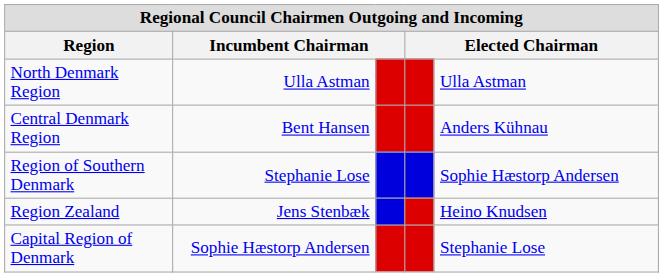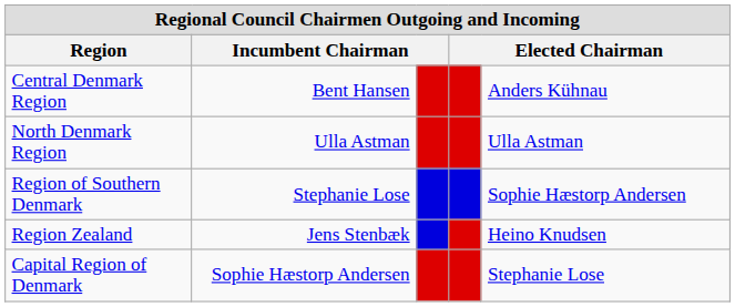 <table class="wikitable" style="margin-left:1em;">
 <tr>
 <td colspan="5" style="background:#dddddd; text-align:center;"><strong>Regional Council Chairmen Outgoing and Incoming</strong></td>
 </tr>
 <tr>
 <th style="width:150px;">Region</th>
 <th colspan="2">Incumbent Chairman</th>
 <th colspan="2">Elected Chairman</th>
 </tr>
 <tr>
+<td style="padding-left:5px;"><a href='#'>Central Denmark Region</a></td>
+<td style="text-align:right; padding-right:5px;"><a href='#'>Bent Hansen</a></td>
+<td style="width:20px; background:#dd0000;"></td>
+<td style="width:20px; background:#dd0000;"></td>
+<td style="padding-left:5px;"><a href='#'>Anders Kühnau</a></td>
+</tr>
+<tr>
 <td style="padding-left:5px;"><a href='#'>North Denmark Region</a></td>
 <td style="width:180px; text-align:right; padding-right:5px;"><a href='#'>Ulla Astman</a></td>
 <td style="width:20px; background:#dd0000;"></td>
 <td style="width:20px; background:#dd0000;"></td>
 <td style="width:200px; padding-left:5px;"><a href='#'>Ulla Astman</a></td>
-</tr>
-<tr>
-<td style="padding-left:5px;"><a href='#'>Central Denmark Region</a></td>
-<td style="text-align:right; padding-right:5px;"><a href='#'>Bent Hansen</a></td>
-<td style="width:20px; background:#dd0000;"></td>
-<td style="width:20px; background:#dd0000;"></td>
-<td style="padding-left:5px;"><a href='#'>Anders Kühnau</a></td>
 </tr>
 <tr>
 <td style="padding-left:5px;"><a href='#'>Region of Southern Denmark</a></td>
 <td style="text-align:right; padding-right:5px;"><a href='#'>Stephanie Lose</a></td>
 <td style="background:#0000dd;"></td>
 <td style="background:#0000dd;"></td>
 <td style="padding-left:5px;"><a href='#'>Sophie Hæstorp Andersen</a></td>
 </tr>
 <tr>
 <td style="padding-left:5px;"><a href='#'>Region Zealand</a></td>
 <td style="text-align:right; padding-right:5px;"><a href='#'>Jens Stenbæk</a></td>
 <td style="background:#0000dd;"></td>
 <td style="background:#dd0000;"></td>
 <td style="padding-left:5px;"><a href='#'>Heino Knudsen</a></td>
 </tr>
 <tr>
 <td style="padding-left:5px;"><a href='#'>Capital Region of Denmark</a></td>
 <td style="text-align:right; padding-right:5px;"><a href='#'>Sophie Hæstorp Andersen</a></td>
 <td style="background:#dd0000;"></td>
 <td style="background:#dd0000;"></td>
 <td style="padding-left:5px;"><a href='#'>Stephanie Lose</a></td>
 </tr>
 </table>
